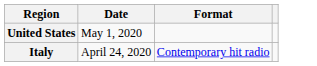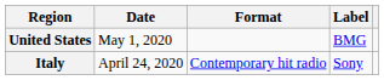 <table class="wikitable plainrowheaders">
 <tr>
 <th scope="col">Region</th>
 <th scope="col">Date</th>
 <th scope="col">Format</th>
+<th scope="col">Label</th>
 <th scope="col"></th>
 </tr>
 <tr>
 <th scope="row">United States</th>
 <td>May 1, 2020</td>
 <td></td>
+<td><a href='#'>BMG</a></td>
 <td style="text-align:center;"></td>
 </tr>
 <tr>
 <th scope="row">Italy</th>
 <td>April 24, 2020</td>
 <td><a href='#'>Contemporary hit radio</a></td>
+<td><a href='#'>Sony</a></td>
 <td style="text-align:center;"></td>
 </tr>
 </table>
